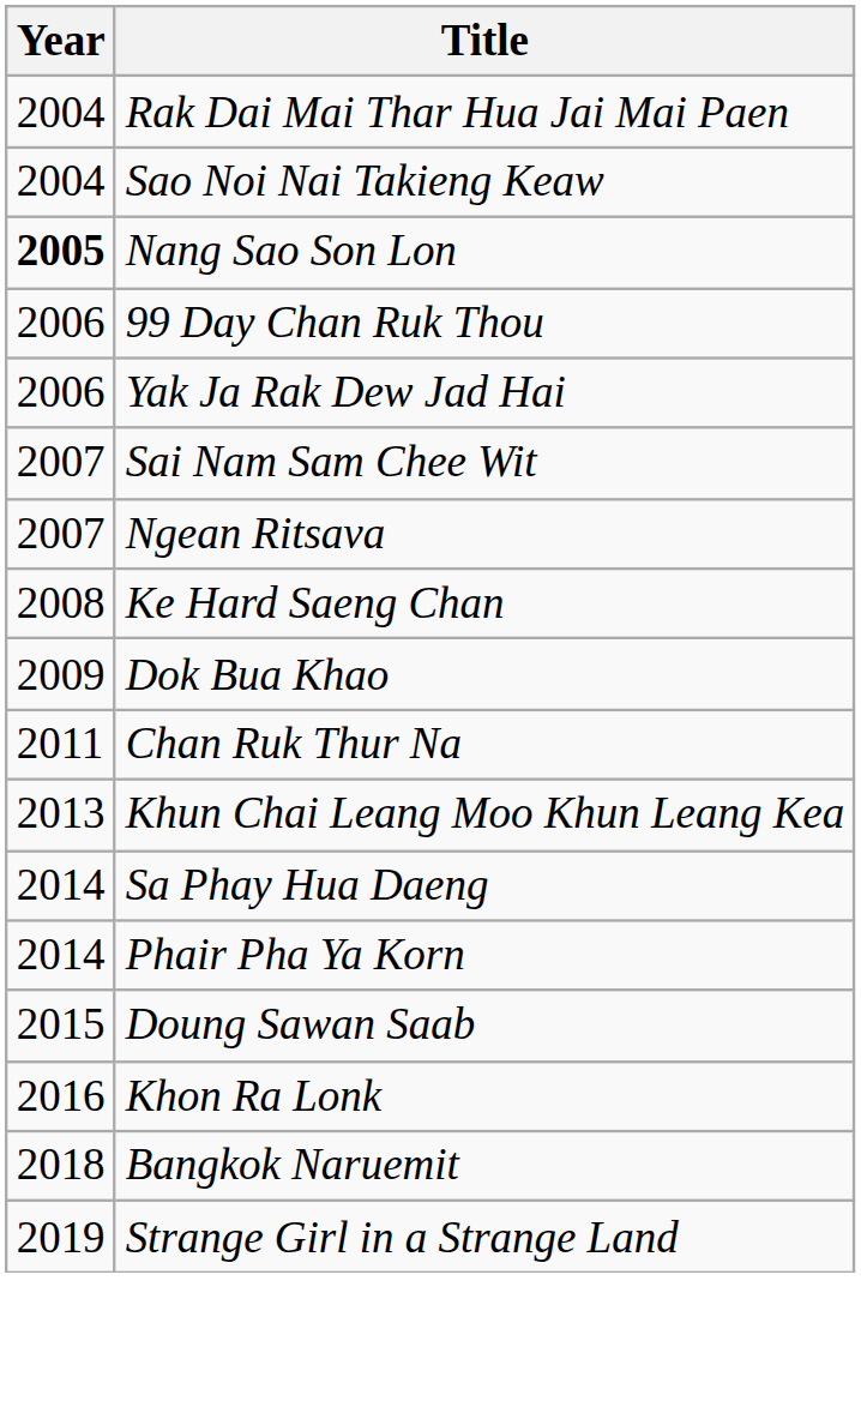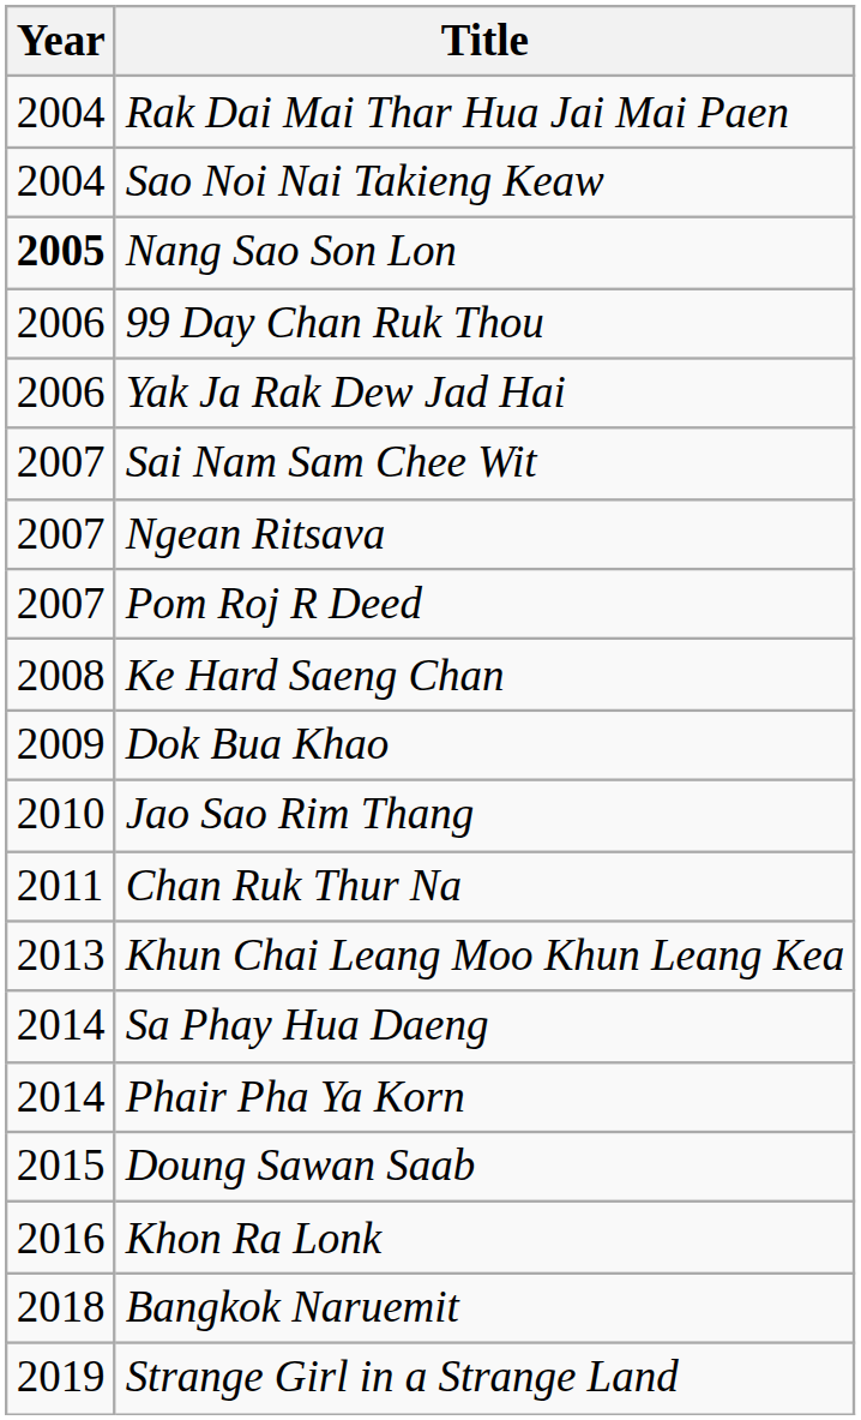 <table class="wikitable">
 <tr>
 <th>Year</th>
 <th>Title</th>
 </tr>
 <tr>
 <td>2004</td>
 <td><em>Rak Dai Mai Thar Hua Jai Mai Paen</em></td>
 </tr>
 <tr>
 <td>2004</td>
 <td><em>Sao Noi Nai Takieng Keaw</em></td>
 </tr>
 <tr>
 <td><strong>2005</strong></td>
 <td><em>Nang Sao Son Lon</em></td>
 </tr>
 <tr>
 <td>2006</td>
 <td><em>99 Day Chan Ruk Thou</em></td>
 </tr>
 <tr>
 <td>2006</td>
 <td><em>Yak Ja Rak Dew Jad Hai</em></td>
 </tr>
 <tr>
 <td>2007</td>
 <td><em>Sai Nam Sam Chee Wit</em></td>
 </tr>
 <tr>
 <td>2007</td>
 <td><em>Ngean Ritsava</em></td>
 </tr>
 <tr>
+<td>2007</td>
+<td><em>Pom Roj R Deed</em></td>
+</tr>
+<tr>
 <td>2008</td>
 <td><em>Ke Hard Saeng Chan</em></td>
 </tr>
 <tr>
 <td>2009</td>
 <td><em>Dok Bua Khao</em></td>
+</tr>
+<tr>
+<td>2010</td>
+<td><em>Jao Sao Rim Thang</em></td>
 </tr>
 <tr>
 <td>2011</td>
 <td><em>Chan Ruk Thur Na</em></td>
 </tr>
 <tr>
 <td>2013</td>
 <td><em>Khun Chai Leang Moo Khun Leang Kea</em></td>
 </tr>
 <tr>
 <td>2014</td>
 <td><em>Sa Phay Hua Daeng</em></td>
 </tr>
 <tr>
 <td>2014</td>
 <td><em>Phair Pha Ya Korn</em></td>
 </tr>
 <tr>
 <td>2015</td>
 <td><em>Doung Sawan Saab</em></td>
 </tr>
 <tr>
 <td>2016</td>
 <td><em> Khon Ra Lonk</em></td>
 </tr>
 <tr>
 <td>2018</td>
 <td><em>Bangkok Naruemit</em></td>
 </tr>
 <tr>
 <td>2019</td>
 <td><em>Strange Girl in a Strange Land</em></td>
 </tr>
 </table>
